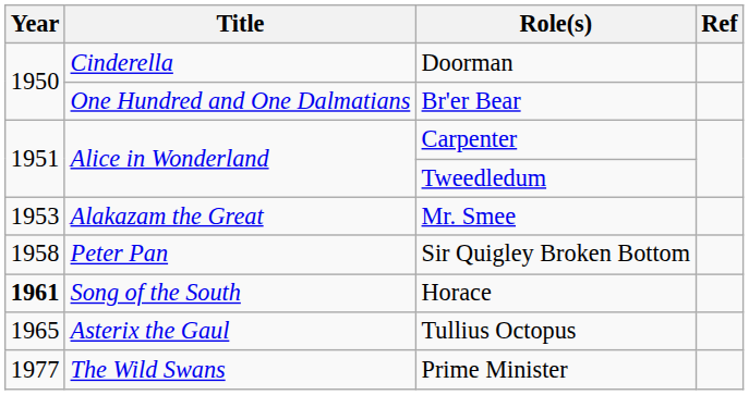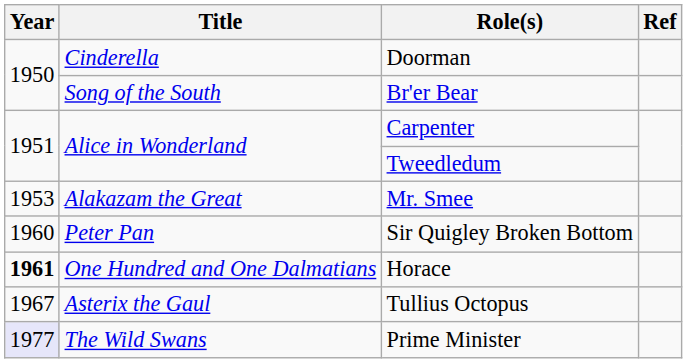 <table class="wikitable plainrowheaders sortable">
 <tr>
 <th scope="col">Year</th>
 <th scope="col">Title</th>
 <th scope="col">Role(s)</th>
 <th scope="col" class="unsortable">Ref</th>
 </tr>
 <tr>
 <td rowspan=2>1950</td>
 <td><em><a href='#'>Cinderella</a></em></td>
 <td>Doorman</td>
 <td></td>
 </tr>
 <tr>
-<td><em><a href='#'>One Hundred and One Dalmatians</a></em></td>
+<td><em><a href='#'>Song of the South</a></em></td>
 <td><a href='#'>Br'er Bear</a></td>
 <td></td>
 </tr>
 <tr>
 <td rowspan=2>1951</td>
 <td rowspan=2><em><a href='#'>Alice in Wonderland</a></em></td>
 <td><a href='#'>Carpenter</a></td>
 <td rowspan=2></td>
 </tr>
 <tr>
 <td><a href='#'>Tweedledum</a></td>
 </tr>
 <tr>
 <td>1953</td>
 <td><em><a href='#'>Alakazam the Great</a></em></td>
 <td><a href='#'>Mr. Smee</a></td>
 <td></td>
 </tr>
 <tr>
-<td>1958</td>
+<td>1960</td>
 <td><em><a href='#'>Peter Pan</a></em></td>
 <td>Sir Quigley Broken Bottom</td>
 <td></td>
 </tr>
 <tr>
 <td><strong>1961</strong></td>
-<td><em><a href='#'>Song of the South</a></em></td>
+<td><em><a href='#'>One Hundred and One Dalmatians</a></em></td>
 <td>Horace</td>
 <td></td>
 </tr>
 <tr>
-<td>1965</td>
+<td>1967</td>
 <td><em><a href='#'>Asterix the Gaul</a></em></td>
 <td>Tullius Octopus</td>
 <td></td>
 </tr>
 <tr>
-<td>1977</td>
+<td style="background: lavender;">1977</td>
 <td><em><a href='#'>The Wild Swans</a></em></td>
 <td>Prime Minister</td>
 <td></td>
 </tr>
 </table>
